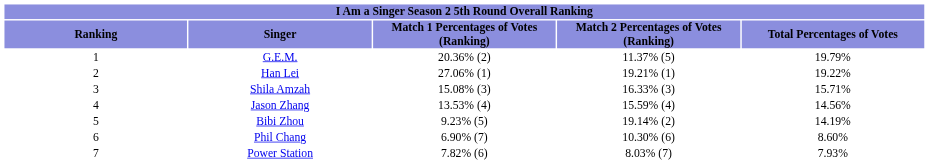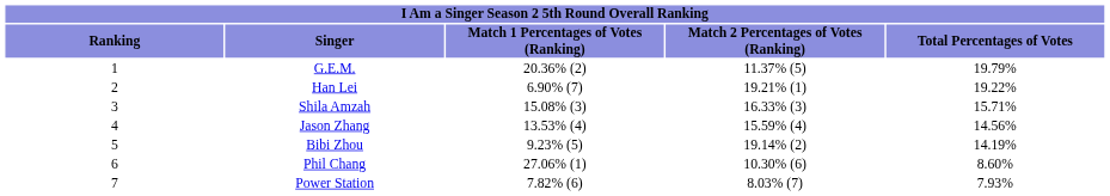 <table class="wikitalble" width="100%" style="text-align:center">
 <tr align=center style="background:#8B8EDE">
 <td colspan="5"><div><strong>I Am a Singer Season 2 5th Round Overall Ranking</strong></div></td>
 </tr>
 <tr align=center style="background:#8B8EDE">
 <td style="width:10%"><strong>Ranking</strong></td>
 <td style="width:10%"><strong>Singer</strong></td>
 <td style="width:10%"><strong>Match 1 Percentages of Votes (Ranking)</strong></td>
 <td style="width:10%"><strong>Match 2 Percentages of Votes (Ranking)</strong></td>
 <td style="width:10%"><strong>Total Percentages of Votes</strong></td>
 </tr>
 <tr>
 <td>1</td>
 <td><a href='#'>G.E.M.</a></td>
 <td>20.36% (2)</td>
 <td>11.37% (5)</td>
 <td>19.79%</td>
 </tr>
 <tr>
 <td>2</td>
 <td><a href='#'>Han Lei</a></td>
-<td>27.06% (1)</td>
+<td>6.90% (7)</td>
 <td>19.21% (1)</td>
 <td>19.22%</td>
 </tr>
 <tr>
 <td>3</td>
 <td><a href='#'>Shila Amzah</a></td>
 <td>15.08% (3)</td>
 <td>16.33% (3)</td>
 <td>15.71%</td>
 </tr>
 <tr>
 <td>4</td>
 <td><a href='#'>Jason Zhang</a></td>
 <td>13.53% (4)</td>
 <td>15.59% (4)</td>
 <td>14.56%</td>
 </tr>
 <tr>
 <td>5</td>
 <td><a href='#'>Bibi Zhou</a></td>
 <td>9.23% (5)</td>
 <td>19.14% (2) </td>
 <td>14.19%</td>
 </tr>
 <tr>
 <td>6</td>
 <td><a href='#'>Phil Chang</a></td>
-<td>6.90% (7)</td>
+<td>27.06% (1)</td>
 <td>10.30% (6)</td>
 <td>8.60%</td>
 </tr>
 <tr>
 <td>7</td>
 <td><a href='#'>Power Station</a></td>
 <td>7.82% (6)</td>
 <td>8.03% (7)</td>
 <td>7.93%</td>
 </tr>
 </table>
